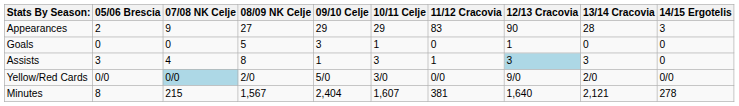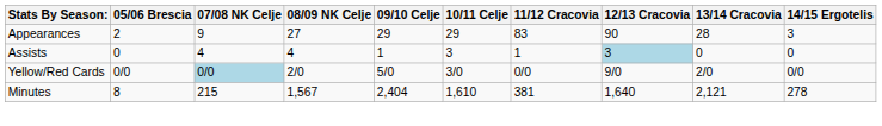 <table class="wikitable">
 <tr>
 <th>Stats By Season:</th>
 <th>05/06 Brescia</th>
 <th>07/08 NK Celje</th>
 <th>08/09 NK Celje</th>
 <th>09/10 Celje</th>
 <th>10/11 Celje</th>
 <th>11/12 Cracovia</th>
 <th>12/13 Cracovia</th>
 <th>13/14 Cracovia</th>
 <th>14/15 Ergotelis</th>
 </tr>
 <tr>
 <td>Appearances</td>
 <td>2</td>
 <td>9</td>
 <td>27</td>
 <td>29</td>
 <td>29</td>
 <td>83</td>
 <td>90</td>
 <td>28</td>
 <td>3</td>
 </tr>
 <tr>
-<td>Goals</td>
+<td>Assists</td>
 <td>0</td>
-<td>0</td>
-<td>5</td>
-<td>3</td>
-<td>1</td>
-<td>0</td>
-<td>1</td>
-<td>0</td>
-<td>0</td>
-</tr>
-<tr>
-<td>Assists</td>
-<td>3</td>
 <td>4</td>
-<td>8</td>
+<td>4</td>
 <td>1</td>
 <td>3</td>
 <td>1</td>
 <td style="background: lightblue;">3</td>
-<td>3</td>
+<td>0</td>
 <td>0</td>
 </tr>
 <tr>
 <td>Yellow/Red Cards</td>
 <td>0/0</td>
 <td style="background: lightblue;">0/0</td>
 <td>2/0</td>
 <td>5/0</td>
 <td>3/0</td>
 <td>0/0</td>
 <td>9/0</td>
 <td>2/0</td>
 <td>0/0</td>
 </tr>
 <tr>
 <td>Minutes</td>
 <td>8</td>
 <td>215</td>
 <td>1,567</td>
 <td>2,404</td>
-<td>1,607</td>
+<td>1,610</td>
 <td>381</td>
 <td>1,640</td>
 <td>2,121</td>
 <td>278</td>
 </tr>
 </table>
